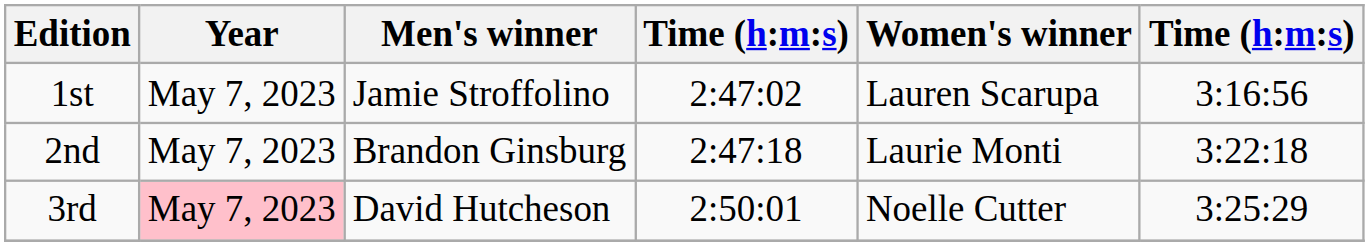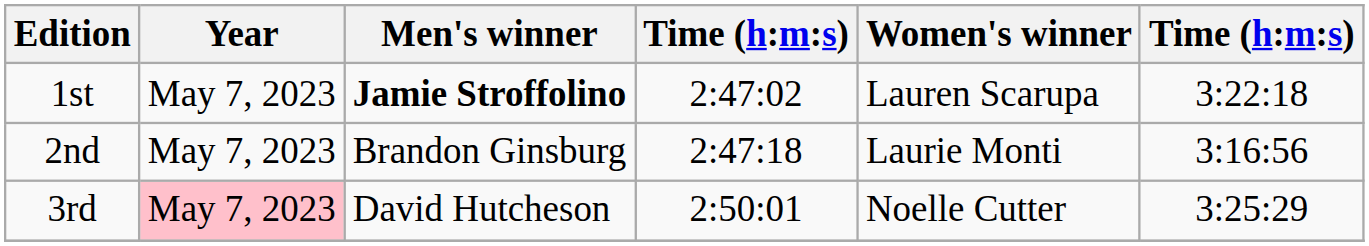 <table class="wikitable sortable" style="text-align:center">
 <tr>
 <th class=unsortable>Edition</th>
 <th>Year</th>
 <th class=unsortable>Men's winner</th>
 <th>Time (<a href='#'>h</a>:<a href='#'>m</a>:<a href='#'>s</a>)</th>
 <th class=unsortable>Women's winner</th>
 <th>Time (<a href='#'>h</a>:<a href='#'>m</a>:<a href='#'>s</a>)</th>
 </tr>
 <tr>
 <td>1st</td>
 <td>May 7, 2023</td>
-<td align=left>Jamie Stroffolino</td>
+<td align=left><strong>Jamie Stroffolino</strong></td>
 <td>2:47:02</td>
 <td align=left>Lauren Scarupa</td>
-<td>3:16:56</td>
+<td>3:22:18</td>
 </tr>
 <tr>
 <td>2nd</td>
 <td>May 7, 2023</td>
 <td align=left>Brandon Ginsburg</td>
 <td>2:47:18</td>
 <td align=left>Laurie Monti</td>
-<td>3:22:18</td>
+<td>3:16:56</td>
 </tr>
 <tr>
 <td>3rd</td>
 <td style="background: pink;">May 7, 2023</td>
 <td align=left>David Hutcheson</td>
 <td>2:50:01</td>
 <td align=left>Noelle Cutter</td>
 <td>3:25:29</td>
 </tr>
 <tr>
 </tr>
 </table>
